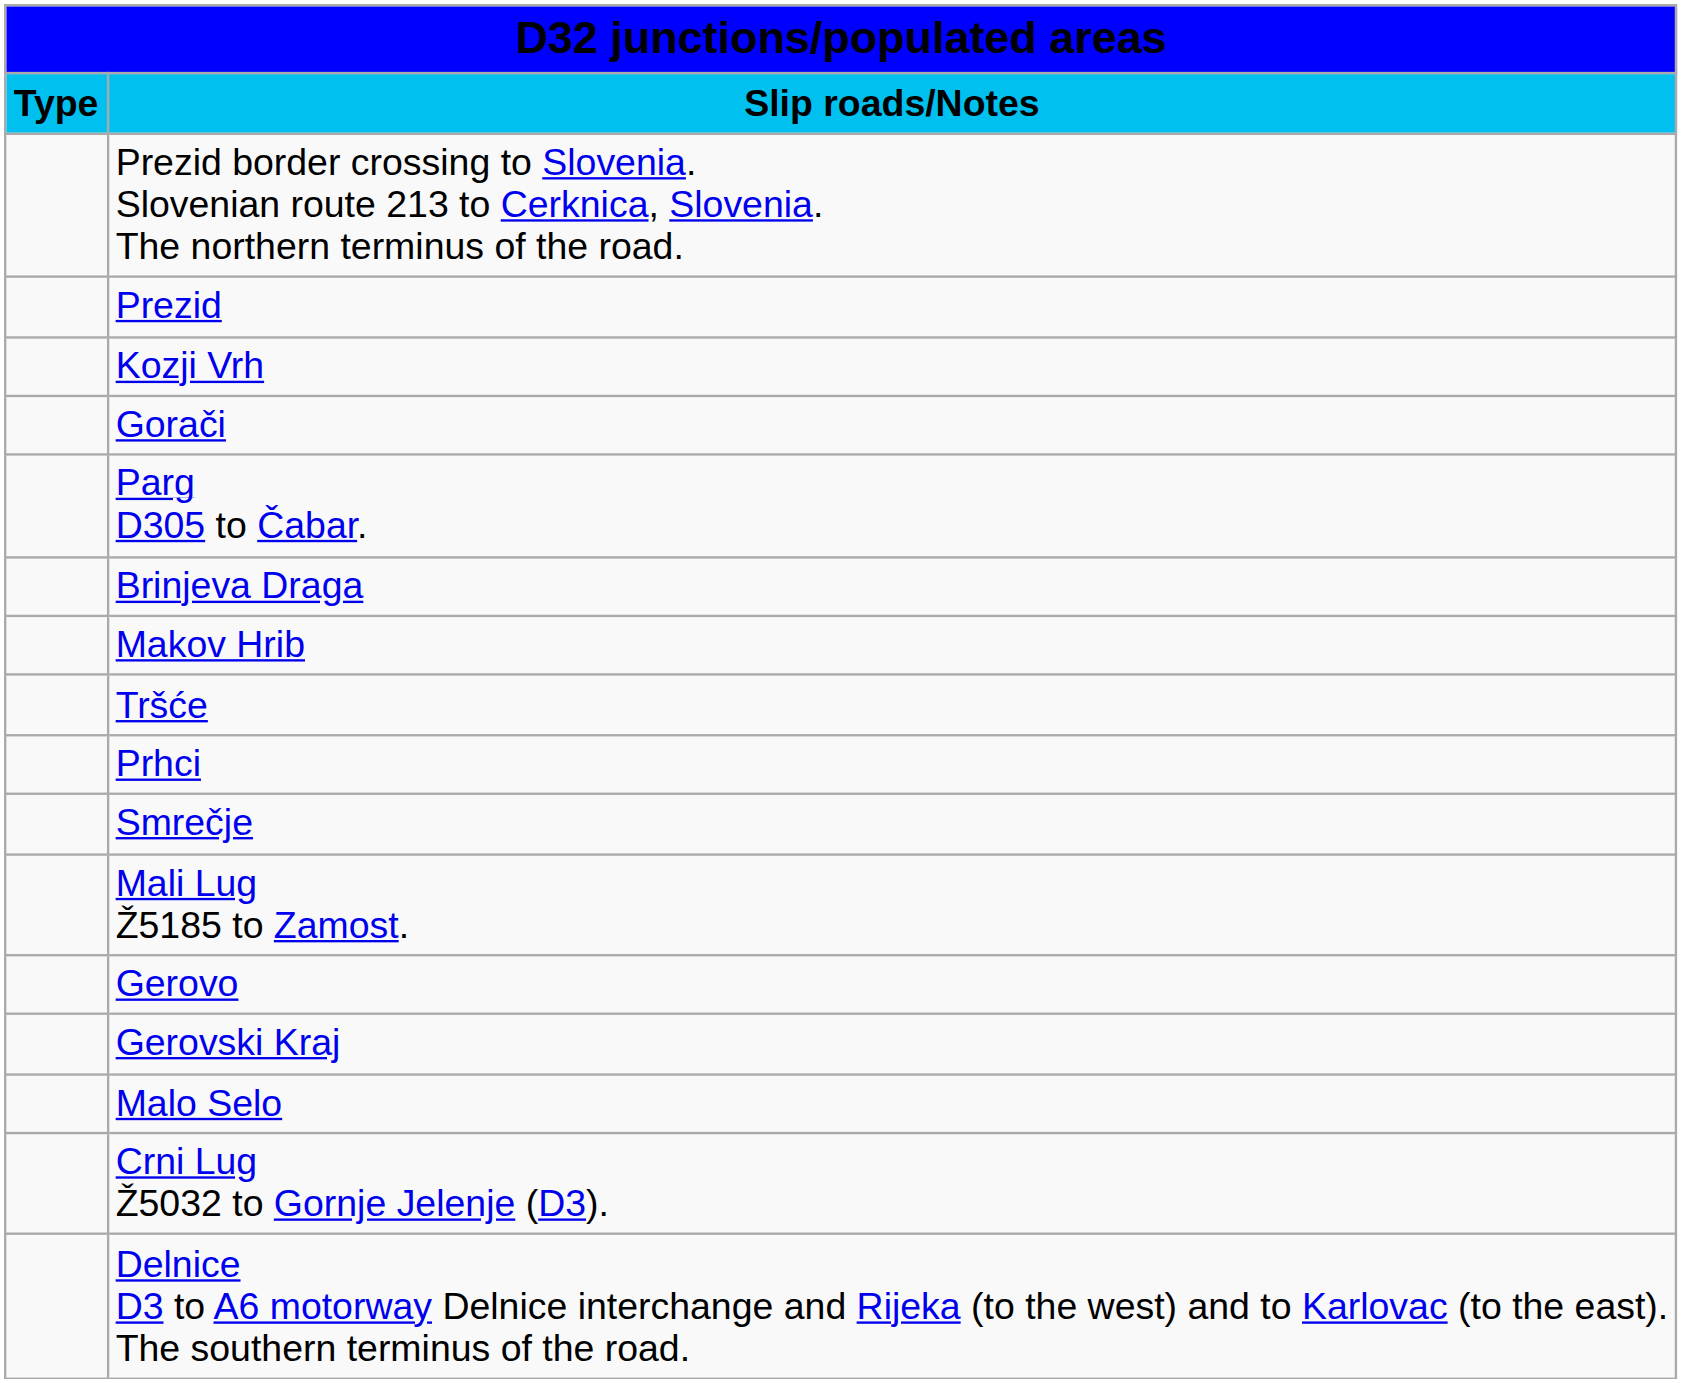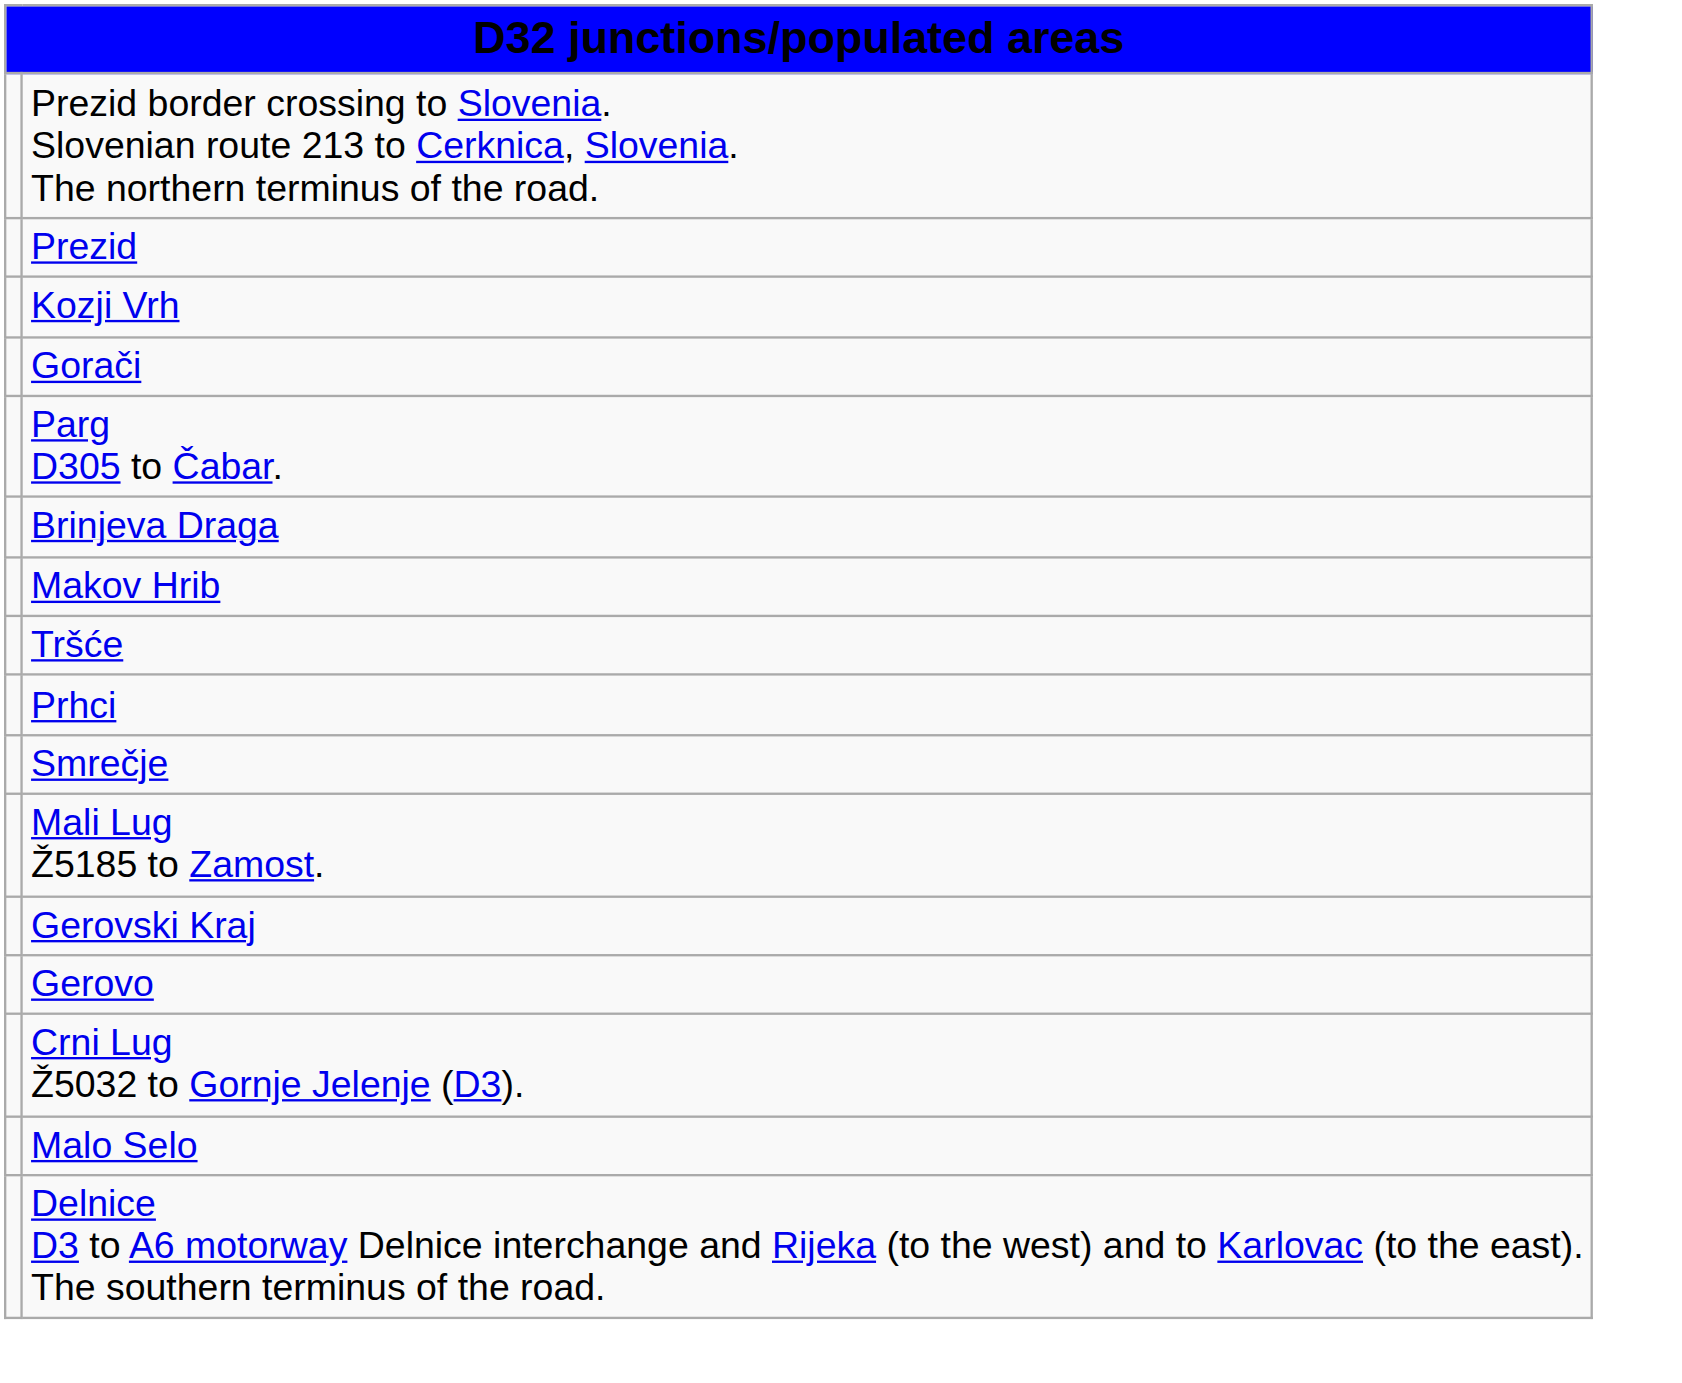 <table class="wikitable">
 <tr>
 <td colspan=2 bgcolor=blue align=center style=margin-top:15><span><big><strong>D32 junctions/populated areas</strong></big></span></td>
-</tr>
-<tr>
-<td align=center bgcolor=00c0f0><strong>Type</strong></td>
-<td align=center bgcolor=00c0f0><strong>Slip roads/Notes</strong></td>
 </tr>
 <tr>
 <td></td>
 <td>Prezid border crossing to <a href='#'>Slovenia</a>.<br> Slovenian route 213 to <a href='#'>Cerknica</a>, <a href='#'>Slovenia</a>.<br>The northern terminus of the road.</td>
 </tr>
 <tr>
 <td></td>
 <td><a href='#'>Prezid</a></td>
 </tr>
 <tr>
 <td></td>
 <td><a href='#'>Kozji Vrh</a></td>
 </tr>
 <tr>
 <td></td>
 <td><a href='#'>Gorači</a></td>
 </tr>
 <tr>
 <td></td>
 <td><a href='#'>Parg</a><br> <a href='#'>D305</a> to <a href='#'>Čabar</a>.</td>
 </tr>
 <tr>
 <td></td>
 <td><a href='#'>Brinjeva Draga</a></td>
 </tr>
 <tr>
 <td></td>
 <td><a href='#'>Makov Hrib</a></td>
 </tr>
 <tr>
 <td></td>
 <td><a href='#'>Tršće</a></td>
 </tr>
 <tr>
 <td></td>
 <td><a href='#'>Prhci</a></td>
 </tr>
 <tr>
 <td></td>
 <td><a href='#'>Smrečje</a></td>
 </tr>
 <tr>
 <td></td>
 <td><a href='#'>Mali Lug</a><br>Ž5185 to <a href='#'>Zamost</a>.</td>
 </tr>
 <tr>
 <td></td>
+<td><a href='#'>Gerovski Kraj</a></td>
+</tr>
+<tr>
+<td></td>
 <td><a href='#'>Gerovo</a></td>
 </tr>
 <tr>
 <td></td>
-<td><a href='#'>Gerovski Kraj</a></td>
+<td><a href='#'>Crni Lug</a><br>Ž5032 to <a href='#'>Gornje Jelenje</a> (<a href='#'>D3</a>).</td>
 </tr>
 <tr>
 <td></td>
 <td><a href='#'>Malo Selo</a></td>
 </tr>
 <tr>
 <td></td>
-<td><a href='#'>Crni Lug</a><br>Ž5032 to <a href='#'>Gornje Jelenje</a> (<a href='#'>D3</a>).</td>
-</tr>
-<tr>
-<td></td>
 <td><a href='#'>Delnice</a><br> <a href='#'>D3</a> to <a href='#'>A6 motorway</a> Delnice interchange and <a href='#'>Rijeka</a> (to the west) and to <a href='#'>Karlovac</a> (to the east).<br>The southern terminus of the road.</td>
 </tr>
 </table>
